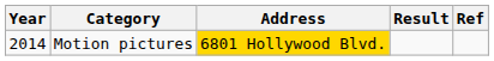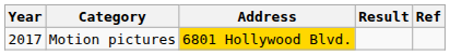 <table class="wikitable">
 <tr>
 <th>Year</th>
 <th>Category</th>
 <th>Address</th>
 <th>Result</th>
 <th>Ref</th>
 </tr>
 <tr>
-<td>2014</td>
+<td>2017</td>
 <td>Motion pictures</td>
 <td style="background: gold;">6801 Hollywood Blvd.</td>
 <td></td>
 <td></td>
 </tr>
 </table>
